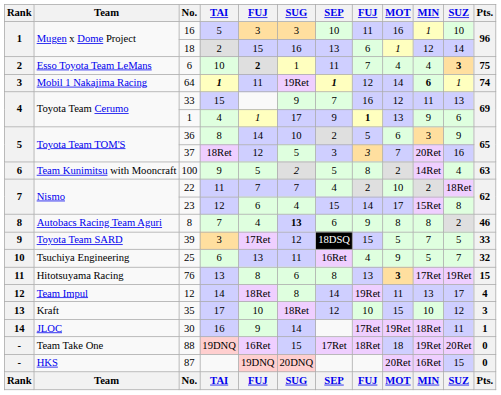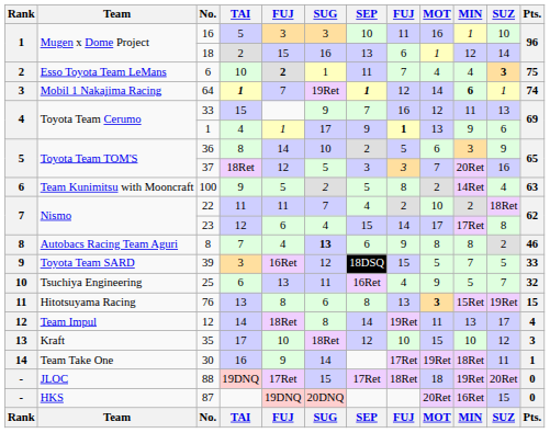 <table class="wikitable" style="font-size:85%; text-align:center">
 <tr>
 <th>Rank</th>
 <th>Team</th>
 <th>No.</th>
 <th><a href='#'>TAI</a><br></th>
 <th><a href='#'>FUJ</a><br></th>
 <th><a href='#'>SUG</a><br></th>
 <th><a href='#'>SEP</a><br></th>
 <th><a href='#'>FUJ</a><br></th>
 <th><a href='#'>MOT</a><br></th>
 <th><a href='#'>MIN</a><br></th>
 <th><a href='#'>SUZ</a><br></th>
 <th>Pts.</th>
 </tr>
 <tr>
 <th rowspan="2">1</th>
 <td rowspan="2" align="left"><a href='#'>Mugen</a> x <a href='#'>Dome</a> Project</td>
 <td>16</td>
 <td bgcolor="#CFCFFF">5</td>
 <td bgcolor="#FFDF9F">3</td>
 <td bgcolor="#FFDF9F">3</td>
 <td bgcolor="#DFFFDF">10</td>
 <td bgcolor="#CFCFFF">11</td>
 <td bgcolor="#CFCFFF">16</td>
 <td bgcolor="#FFFFBF"><em>1</em></td>
 <td bgcolor="#DFFFDF">10</td>
 <th rowspan="2">96</th>
 </tr>
 <tr>
 <td>18</td>
 <td bgcolor="#DFDFDF">2</td>
 <td bgcolor="#CFCFFF">15</td>
 <td bgcolor="#CFCFFF">16</td>
 <td bgcolor="#CFCFFF">13</td>
 <td bgcolor="#DFFFDF">6</td>
 <td bgcolor="#FFFFBF"><em>1</em></td>
 <td bgcolor="#CFCFFF">12</td>
 <td bgcolor="#CFCFFF">14</td>
 </tr>
 <tr>
 <th>2</th>
 <td align="left"><a href='#'>Esso Toyota Team LeMans</a></td>
 <td>6</td>
 <td bgcolor="#DFFFDF">10</td>
 <td bgcolor="#DFDFDF"><strong>2</strong></td>
 <td bgcolor="#FFFFBF">1</td>
 <td bgcolor="#CFCFFF">11</td>
 <td bgcolor="#DFFFDF">7</td>
 <td bgcolor="#DFFFDF">4</td>
 <td bgcolor="#DFFFDF">4</td>
 <td bgcolor="#FFDF9F"><strong>3</strong></td>
 <th>75</th>
 </tr>
 <tr>
 <th>3</th>
 <td align="left"><a href='#'>Mobil 1 Nakajima Racing</a></td>
 <td>64</td>
 <td bgcolor="#FFFFBF"><strong><em>1</em></strong></td>
-<td bgcolor="#CFCFFF">11</td>
+<td bgcolor="#CFCFFF">7</td>
 <td bgcolor="#EFCFFF"><span>19</span>Ret</td>
 <td bgcolor="#FFFFBF"><strong><em>1</em></strong></td>
 <td bgcolor="#CFCFFF">12</td>
 <td bgcolor="#CFCFFF">14</td>
 <td bgcolor="#DFFFDF"><strong>6</strong></td>
 <td bgcolor="#FFFFBF"><em>1</em></td>
 <th>74</th>
 </tr>
 <tr>
 <th rowspan="2">4</th>
 <td rowspan="2" align="left">Toyota Team <a href='#'>Cerumo</a></td>
 <td>33</td>
 <td bgcolor="#CFCFFF">15</td>
 <td></td>
 <td bgcolor="#DFFFDF">9</td>
 <td bgcolor="#DFFFDF">7</td>
 <td bgcolor="#CFCFFF">16</td>
 <td bgcolor="#CFCFFF">12</td>
 <td bgcolor="#CFCFFF">11</td>
 <td bgcolor="#CFCFFF">13</td>
 <th rowspan="2">69</th>
 </tr>
 <tr>
 <td>1</td>
 <td bgcolor="#DFFFDF">4</td>
 <td bgcolor="#FFFFBF"><em>1</em></td>
 <td bgcolor="#CFCFFF">17</td>
 <td bgcolor="#CFCFFF">9</td>
 <td bgcolor="#FFFFBF"><strong>1</strong></td>
 <td bgcolor="#CFCFFF">13</td>
 <td bgcolor="#DFFFDF">9</td>
 <td bgcolor="#DFFFDF">6</td>
 </tr>
 <tr>
 <th rowspan="2">5</th>
 <td rowspan="2" align="left"><a href='#'>Toyota Team TOM'S</a></td>
 <td>36</td>
 <td bgcolor="#DFFFDF">8</td>
 <td bgcolor="#CFCFFF">14</td>
 <td bgcolor="#CFCFFF">10</td>
 <td bgcolor="#DFDFDF">2</td>
 <td bgcolor="#CFCFFF">5</td>
 <td bgcolor="#DFFFDF">6</td>
 <td bgcolor="#FFDF9F">3</td>
 <td bgcolor="#DFFFDF">9</td>
 <th rowspan="2">65</th>
 </tr>
 <tr>
 <td>37</td>
 <td bgcolor="#EFCFFF"><span>18</span>Ret</td>
 <td bgcolor="#CFCFFF">12</td>
 <td bgcolor="#DFFFDF">5</td>
 <td bgcolor="#CFCFFF">3</td>
 <td bgcolor="#FFDF9F"><em>3</em></td>
 <td bgcolor="#CFCFFF">7</td>
 <td bgcolor="#EFCFFF"><span>20</span>Ret</td>
 <td bgcolor="#CFCFFF">16</td>
 </tr>
 <tr>
 <th>6</th>
 <td align="left"><a href='#'>Team Kunimitsu</a> with Mooncraft</td>
 <td>100</td>
 <td bgcolor="#DFFFDF">9</td>
 <td bgcolor="#DFFFDF">5</td>
 <td bgcolor="#DFDFDF"><em>2</em></td>
 <td bgcolor="#DFFFDF">5</td>
 <td bgcolor="#DFFFDF">8</td>
 <td bgcolor="#DFDFDF">2</td>
 <td bgcolor="#EFCFFF"><span>14</span>Ret</td>
 <td bgcolor="#DFFFDF">4</td>
 <th>63</th>
 </tr>
 <tr>
 <th rowspan="2">7</th>
 <td rowspan="2" align="left"><a href='#'>Nismo</a></td>
 <td>22</td>
 <td bgcolor="#CFCFFF">11</td>
-<td bgcolor="#CFCFFF">7</td>
+<td bgcolor="#CFCFFF">11</td>
 <td bgcolor="#CFCFFF">7</td>
 <td bgcolor="#DFFFDF">4</td>
 <td bgcolor="#DFDFDF">2</td>
 <td bgcolor="#DFFFDF">10</td>
 <td bgcolor="#DFDFDF">2</td>
 <td bgcolor="#EFCFFF"><span>18</span>Ret</td>
 <th rowspan="2">62</th>
 </tr>
 <tr>
 <td>23</td>
 <td bgcolor="#CFCFFF">12</td>
 <td bgcolor="#DFFFDF">6</td>
 <td bgcolor="#DFFFDF">4</td>
 <td bgcolor="#CFCFFF">15</td>
 <td bgcolor="#CFCFFF">14</td>
 <td bgcolor="#CFCFFF">17</td>
-<td bgcolor="#EFCFFF"><span>15</span>Ret</td>
+<td bgcolor="#EFCFFF"><span>17</span>Ret</td>
 <td bgcolor="#DFFFDF">8</td>
 </tr>
 <tr>
 <th>8</th>
 <td align="left"><a href='#'>Autobacs Racing Team Aguri</a></td>
 <td>8</td>
 <td bgcolor="#DFFFDF">7</td>
 <td bgcolor="#DFFFDF">4</td>
 <td bgcolor="#CFCFFF"><strong>13</strong></td>
 <td bgcolor="#DFFFDF">6</td>
 <td bgcolor="#DFFFDF">9</td>
 <td bgcolor="#DFFFDF">8</td>
 <td bgcolor="#DFFFDF">8</td>
 <td bgcolor="#DFDFDF">2</td>
 <th>46</th>
 </tr>
 <tr>
 <th>9</th>
 <td align="left"><a href='#'>Toyota Team SARD</a></td>
 <td>39</td>
 <td bgcolor="#FFDF9F">3</td>
-<td bgcolor="#EFCFFF"><span>17</span>Ret</td>
+<td bgcolor="#EFCFFF"><span>16</span>Ret</td>
 <td bgcolor="#CFCFFF">12</td>
 <td style="background-color: #000; color: white;"><span>18</span>DSQ</td>
 <td bgcolor="#CFCFFF">15</td>
 <td bgcolor="#DFFFDF">5</td>
 <td bgcolor="#DFFFDF">7</td>
 <td bgcolor="#DFFFDF">5</td>
 <th>33</th>
 </tr>
 <tr>
 <th>10</th>
 <td align="left">Tsuchiya Engineering</td>
 <td>25</td>
 <td bgcolor="#DFFFDF">6</td>
 <td bgcolor="#CFCFFF">13</td>
 <td bgcolor="#CFCFFF">11</td>
 <td bgcolor="#EFCFFF"><span>16</span>Ret</td>
 <td bgcolor="#DFFFDF">4</td>
 <td bgcolor="#DFFFDF">9</td>
 <td bgcolor="#DFFFDF">5</td>
 <td bgcolor="#DFFFDF">7</td>
 <th>32</th>
 </tr>
 <tr>
 <th>11</th>
 <td align="left">Hitotsuyama Racing</td>
 <td>76</td>
 <td bgcolor="#CFCFFF">13</td>
 <td bgcolor="#DFFFDF">8</td>
 <td bgcolor="#DFFFDF">6</td>
 <td bgcolor="#DFFFDF">8</td>
 <td bgcolor="#CFCFFF">13</td>
 <td bgcolor="#FFDF9F"><strong>3</strong></td>
-<td bgcolor="#EFCFFF"><span>17</span>Ret</td>
+<td bgcolor="#EFCFFF"><span>15</span>Ret</td>
 <td bgcolor="#EFCFFF"><span>19</span>Ret</td>
 <th>15</th>
 </tr>
 <tr>
 <th>12</th>
 <td align="left"><a href='#'>Team Impul</a></td>
 <td>12</td>
 <td bgcolor="#CFCFFF">14</td>
 <td bgcolor="#EFCFFF"><span>18</span>Ret</td>
 <td bgcolor="#DFFFDF">8</td>
 <td bgcolor="#CFCFFF">14</td>
 <td bgcolor="#EFCFFF"><span>19</span>Ret</td>
 <td bgcolor="#CFCFFF">11</td>
 <td bgcolor="#CFCFFF">13</td>
 <td bgcolor="#CFCFFF">17</td>
 <th>4</th>
 </tr>
 <tr>
 <th>13</th>
 <td align="left">Kraft</td>
 <td>35</td>
 <td bgcolor="#CFCFFF">17</td>
 <td bgcolor="#DFFFDF">10</td>
 <td bgcolor="#EFCFFF"><span>18</span>Ret</td>
 <td bgcolor="#CFCFFF">12</td>
 <td bgcolor="#DFFFDF">10</td>
 <td bgcolor="#CFCFFF">15</td>
 <td bgcolor="#DFFFDF">10</td>
 <td bgcolor="#CFCFFF">12</td>
 <th>3</th>
 </tr>
 <tr>
 <th>14</th>
-<td align="left"><a href='#'>JLOC</a></td>
+<td align="left">Team Take One</td>
 <td>30</td>
 <td bgcolor="#CFCFFF">16</td>
 <td bgcolor="#DFFFDF">9</td>
 <td bgcolor="#CFCFFF">14</td>
 <td></td>
 <td bgcolor="#EFCFFF"><span>17</span>Ret</td>
 <td bgcolor="#EFCFFF"><span>19</span>Ret</td>
 <td bgcolor="#EFCFFF"><span>18</span>Ret</td>
 <td bgcolor="#CFCFFF">11</td>
 <th>1</th>
 </tr>
 <tr>
 <th>-</th>
-<td align="left">Team Take One</td>
+<td align="left"><a href='#'>JLOC</a></td>
 <td>88</td>
 <td bgcolor="#FFCFCF"><span>19</span>DNQ</td>
-<td bgcolor="#EFCFFF"><span>16</span>Ret</td>
+<td bgcolor="#EFCFFF"><span>17</span>Ret</td>
 <td bgcolor="#CFCFFF">15</td>
 <td bgcolor="#EFCFFF"><span>17</span>Ret</td>
 <td bgcolor="#EFCFFF"><span>18</span>Ret</td>
 <td bgcolor="#CFCFFF">18</td>
 <td bgcolor="#EFCFFF"><span>19</span>Ret</td>
 <td bgcolor="#EFCFFF"><span>20</span>Ret</td>
 <th>0</th>
 </tr>
 <tr>
 <th>-</th>
 <td align="left"><a href='#'>HKS</a></td>
 <td>87</td>
 <td></td>
 <td bgcolor="#FFCFCF"><span>19</span>DNQ</td>
 <td bgcolor="#FFCFCF"><span>20</span>DNQ</td>
 <td></td>
 <td></td>
 <td bgcolor="#EFCFFF"><span>20</span>Ret</td>
 <td bgcolor="#EFCFFF"><span>16</span>Ret</td>
 <td bgcolor="#CFCFFF">15</td>
 <th>0</th>
 </tr>
 <tr>
 <th>Rank</th>
 <th>Team</th>
 <th>No.</th>
 <th><a href='#'>TAI</a><br></th>
 <th><a href='#'>FUJ</a><br></th>
 <th><a href='#'>SUG</a><br></th>
 <th><a href='#'>SEP</a><br></th>
 <th><a href='#'>FUJ</a><br></th>
 <th><a href='#'>MOT</a><br></th>
 <th><a href='#'>MIN</a><br></th>
 <th><a href='#'>SUZ</a><br></th>
 <th>Pts.</th>
 </tr>
 </table>
